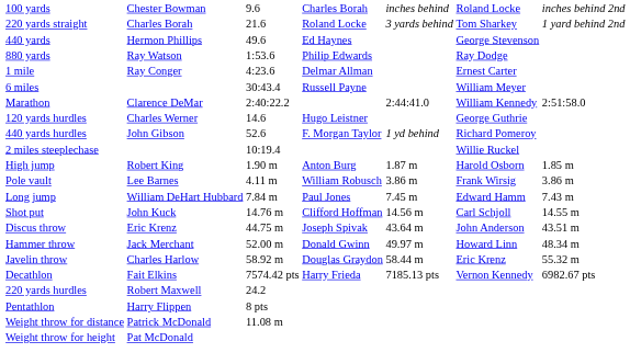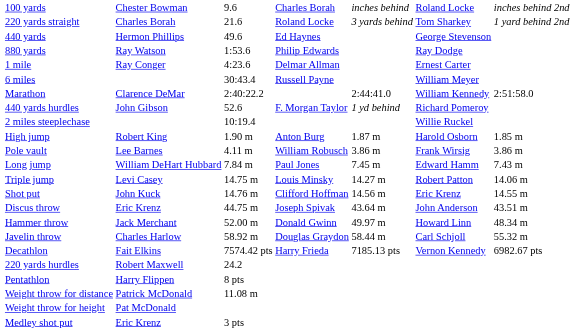 <table>
 <tr>
 <td><a href='#'>100 yards</a></td>
 <td><a href='#'>Chester Bowman</a></td>
 <td>9.6</td>
 <td><a href='#'>Charles Borah</a></td>
 <td><em>inches behind</em></td>
 <td><a href='#'>Roland Locke</a></td>
 <td><em>inches behind 2nd</em></td>
 </tr>
 <tr>
 <td><a href='#'>220 yards straight</a></td>
 <td><a href='#'>Charles Borah</a></td>
 <td>21.6</td>
 <td><a href='#'>Roland Locke</a></td>
 <td><em>3 yards behind</em></td>
 <td><a href='#'>Tom Sharkey</a></td>
 <td><em>1 yard behind 2nd</em></td>
 </tr>
 <tr>
 <td><a href='#'>440 yards</a></td>
 <td><a href='#'>Hermon Phillips</a></td>
 <td>49.6</td>
 <td><a href='#'>Ed Haynes</a></td>
 <td></td>
 <td><a href='#'>George Stevenson</a></td>
 <td></td>
 </tr>
 <tr>
 <td><a href='#'>880 yards</a></td>
 <td><a href='#'>Ray Watson</a></td>
 <td>1:53.6</td>
 <td><a href='#'>Philip Edwards</a></td>
 <td></td>
 <td><a href='#'>Ray Dodge</a></td>
 <td></td>
 </tr>
 <tr>
 <td><a href='#'>1 mile</a></td>
 <td><a href='#'>Ray Conger</a></td>
 <td>4:23.6</td>
 <td><a href='#'>Delmar Allman</a></td>
 <td></td>
 <td><a href='#'>Ernest Carter</a></td>
 <td></td>
 </tr>
 <tr>
 <td><a href='#'>6 miles</a></td>
 <td></td>
 <td>30:43.4</td>
 <td><a href='#'>Russell Payne</a></td>
 <td></td>
 <td><a href='#'>William Meyer</a></td>
 <td></td>
 </tr>
 <tr>
 <td><a href='#'>Marathon</a></td>
 <td><a href='#'>Clarence DeMar</a></td>
 <td>2:40:22.2</td>
 <td></td>
 <td>2:44:41.0</td>
 <td><a href='#'>William Kennedy</a></td>
 <td>2:51:58.0</td>
 </tr>
 <tr>
-<td><a href='#'>120 yards hurdles</a></td>
-<td><a href='#'>Charles Werner</a></td>
-<td>14.6</td>
-<td><a href='#'>Hugo Leistner</a></td>
-<td></td>
-<td><a href='#'>George Guthrie</a></td>
-<td></td>
-</tr>
-<tr>
 <td><a href='#'>440 yards hurdles</a></td>
 <td><a href='#'>John Gibson</a></td>
 <td>52.6</td>
 <td><a href='#'>F. Morgan Taylor</a></td>
 <td><em>1 yd behind</em></td>
 <td><a href='#'>Richard Pomeroy</a></td>
 <td></td>
 </tr>
 <tr>
 <td><a href='#'>2 miles steeplechase</a></td>
 <td></td>
 <td>10:19.4</td>
 <td></td>
 <td></td>
 <td><a href='#'>Willie Ruckel</a></td>
 <td></td>
 </tr>
 <tr>
 <td><a href='#'>High jump</a></td>
 <td><a href='#'>Robert King</a></td>
 <td>1.90 m</td>
 <td><a href='#'>Anton Burg</a></td>
 <td>1.87 m</td>
 <td><a href='#'>Harold Osborn</a></td>
 <td>1.85 m</td>
 </tr>
 <tr>
 <td><a href='#'>Pole vault</a></td>
 <td><a href='#'>Lee Barnes</a></td>
 <td>4.11 m</td>
 <td><a href='#'>William Robusch</a></td>
 <td>3.86 m</td>
 <td><a href='#'>Frank Wirsig</a></td>
 <td>3.86 m</td>
 </tr>
 <tr>
 <td><a href='#'>Long jump</a></td>
 <td><a href='#'>William DeHart Hubbard</a></td>
 <td>7.84 m</td>
 <td><a href='#'>Paul Jones</a></td>
 <td>7.45 m</td>
 <td><a href='#'>Edward Hamm</a></td>
 <td>7.43 m</td>
 </tr>
 <tr>
+<td><a href='#'>Triple jump</a></td>
+<td><a href='#'>Levi Casey</a></td>
+<td>14.75 m</td>
+<td><a href='#'>Louis Minsky</a></td>
+<td>14.27 m</td>
+<td><a href='#'>Robert Patton</a></td>
+<td>14.06 m</td>
+</tr>
+<tr>
 <td><a href='#'>Shot put</a></td>
 <td><a href='#'>John Kuck</a></td>
 <td>14.76 m</td>
 <td><a href='#'>Clifford Hoffman</a></td>
 <td>14.56 m</td>
-<td><a href='#'>Carl Schjoll</a></td>
+<td><a href='#'>Eric Krenz</a></td>
 <td>14.55 m</td>
 </tr>
 <tr>
 <td><a href='#'>Discus throw</a></td>
 <td><a href='#'>Eric Krenz</a></td>
 <td>44.75 m</td>
 <td><a href='#'>Joseph Spivak</a></td>
 <td>43.64 m</td>
 <td><a href='#'>John Anderson</a></td>
 <td>43.51 m</td>
 </tr>
 <tr>
 <td><a href='#'>Hammer throw</a></td>
 <td><a href='#'>Jack Merchant</a></td>
 <td>52.00 m</td>
 <td><a href='#'>Donald Gwinn</a></td>
 <td>49.97 m</td>
 <td><a href='#'>Howard Linn</a></td>
 <td>48.34 m</td>
 </tr>
 <tr>
 <td><a href='#'>Javelin throw</a></td>
 <td><a href='#'>Charles Harlow</a></td>
 <td>58.92 m</td>
 <td><a href='#'>Douglas Graydon</a></td>
 <td>58.44 m</td>
-<td><a href='#'>Eric Krenz</a></td>
+<td><a href='#'>Carl Schjoll</a></td>
 <td>55.32 m</td>
 </tr>
 <tr>
 <td><a href='#'>Decathlon</a></td>
 <td><a href='#'>Fait Elkins</a></td>
 <td>7574.42 pts</td>
 <td><a href='#'>Harry Frieda</a></td>
 <td>7185.13 pts</td>
 <td><a href='#'>Vernon Kennedy</a></td>
 <td>6982.67 pts</td>
 </tr>
 <tr>
 <td><a href='#'>220 yards hurdles</a></td>
 <td><a href='#'>Robert Maxwell</a></td>
 <td>24.2</td>
 <td></td>
 <td></td>
 <td></td>
 <td></td>
 </tr>
 <tr>
 <td><a href='#'>Pentathlon</a></td>
 <td><a href='#'>Harry Flippen</a></td>
 <td>8 pts</td>
 <td></td>
 <td></td>
 <td></td>
 <td></td>
 </tr>
 <tr>
 <td><a href='#'>Weight throw for distance</a></td>
 <td><a href='#'>Patrick McDonald</a></td>
 <td>11.08 m</td>
 <td></td>
 <td></td>
 <td></td>
 <td></td>
 </tr>
 <tr>
 <td><a href='#'>Weight throw for height</a></td>
 <td><a href='#'>Pat McDonald</a></td>
 <td></td>
 <td></td>
 <td></td>
 <td></td>
 <td></td>
 </tr>
+<tr>
+<td><a href='#'>Medley shot put</a></td>
+<td><a href='#'>Eric Krenz</a></td>
+<td>3 pts</td>
+<td></td>
+<td></td>
+<td></td>
+<td></td>
+</tr>
 </table>
